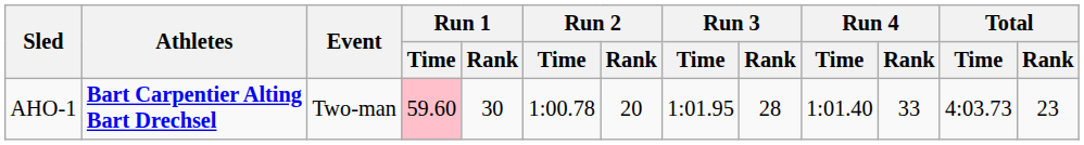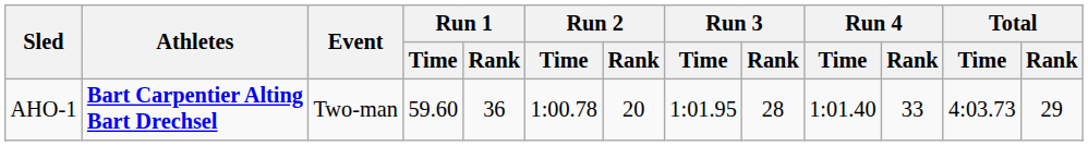 <table class="wikitable" border="1" style="font-size:90%">
 <tr>
 <th rowspan="2">Sled</th>
 <th rowspan="2">Athletes</th>
 <th rowspan="2">Event</th>
 <th colspan="2">Run 1</th>
 <th colspan="2">Run 2</th>
 <th colspan="2">Run 3</th>
 <th colspan="2">Run 4</th>
 <th colspan="2">Total</th>
 </tr>
 <tr>
 <th>Time</th>
 <th>Rank</th>
 <th>Time</th>
 <th>Rank</th>
 <th>Time</th>
 <th>Rank</th>
 <th>Time</th>
 <th>Rank</th>
 <th>Time</th>
 <th>Rank</th>
 </tr>
 <tr>
 <td align="center">AHO-1</td>
 <td><strong><a href='#'>Bart Carpentier Alting</a><br><a href='#'>Bart Drechsel</a></strong></td>
 <td>Two-man</td>
-<td align="center" style="background: pink;">59.60</td>
-<td align="center">30</td>
+<td align="center">59.60</td>
+<td align="center">36</td>
 <td align="center">1:00.78</td>
 <td align="center">20</td>
 <td align="center">1:01.95</td>
 <td align="center">28</td>
 <td align="center">1:01.40</td>
 <td align="center">33</td>
 <td align="center">4:03.73</td>
-<td align="center">23</td>
+<td align="center">29</td>
 </tr>
 </table>
